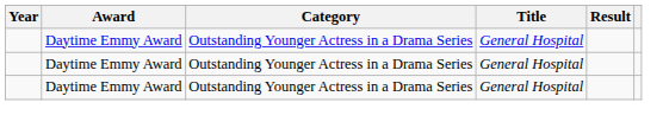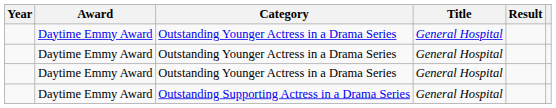 <table class="wikitable sortable plainrowheaders">
 <tr>
 <th scope="col">Year</th>
 <th scope="col">Award</th>
 <th scope="col">Category</th>
 <th scope="col">Title</th>
 <th scope="col">Result</th>
 <th scope="col" class="unsortable"></th>
 </tr>
 <tr>
 <td></td>
 <td><a href='#'>Daytime Emmy Award</a></td>
 <td><a href='#'>Outstanding Younger Actress in a Drama Series</a></td>
 <td><em><a href='#'>General Hospital</a></em></td>
 <td></td>
 <td></td>
 </tr>
 <tr>
 <td></td>
 <td>Daytime Emmy Award</td>
 <td>Outstanding Younger Actress in a Drama Series</td>
 <td><em>General Hospital</em></td>
 <td></td>
 <td></td>
 </tr>
 <tr>
 <td></td>
 <td>Daytime Emmy Award</td>
 <td>Outstanding Younger Actress in a Drama Series</td>
 <td><em>General Hospital</em></td>
 <td></td>
 <td></td>
 </tr>
+<tr>
+<td></td>
+<td>Daytime Emmy Award</td>
+<td><a href='#'>Outstanding Supporting Actress in a Drama Series</a></td>
+<td><em>General Hospital</em></td>
+<td></td>
+<td></td>
+</tr>
 </table>
